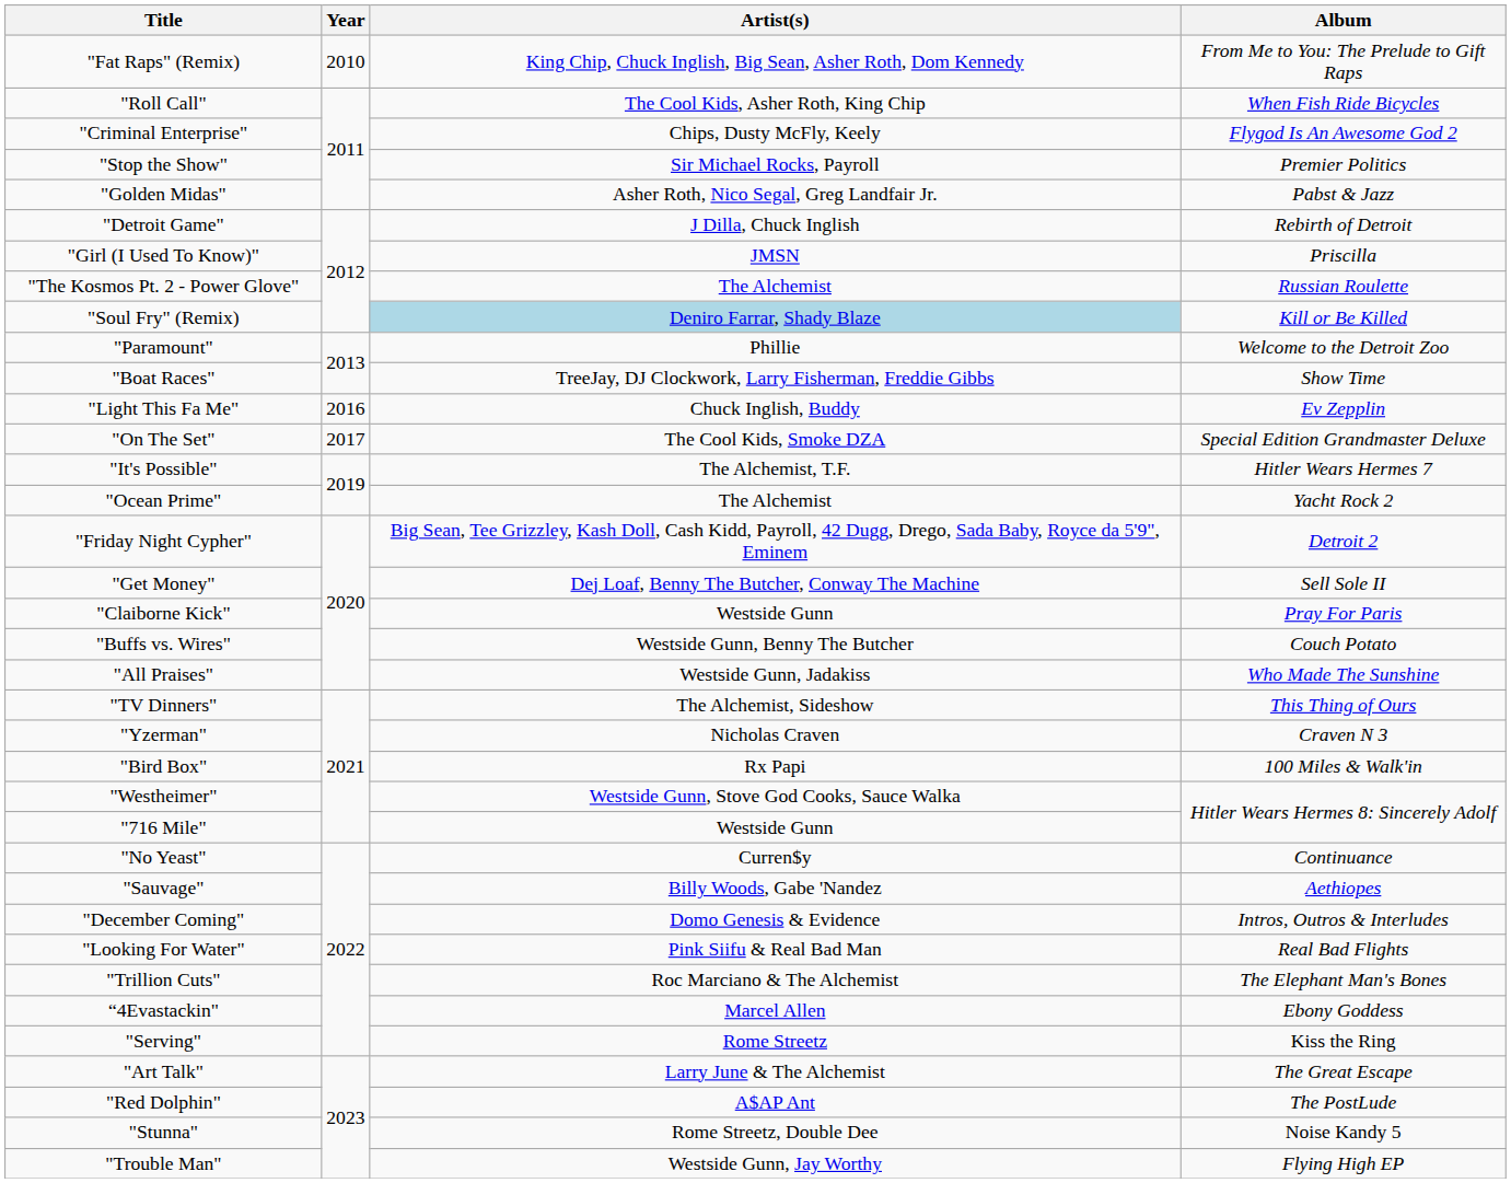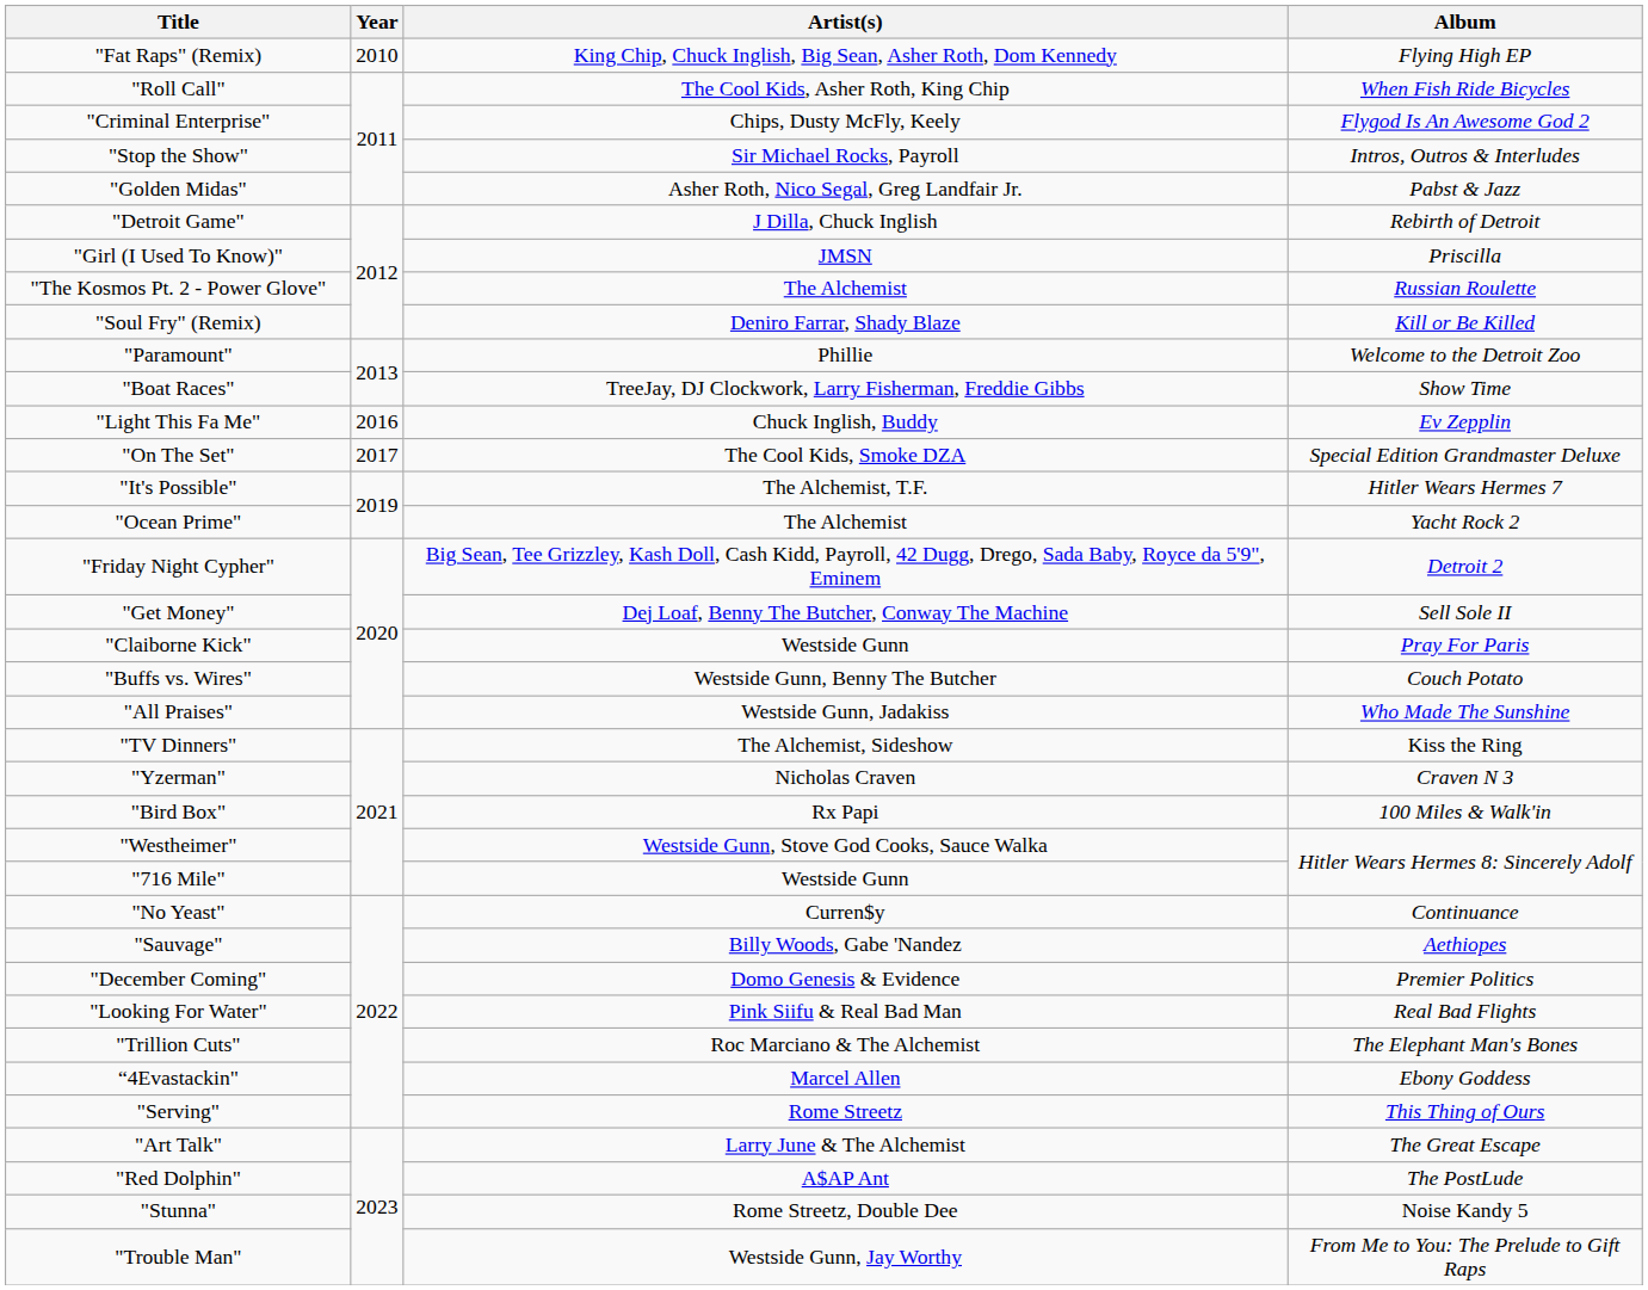 <table class="wikitable plainrowheaders" style="text-align:center;">
 <tr>
 <th scope="col" style="width:16em;">Title</th>
 <th scope="col">Year</th>
 <th scope="col">Artist(s)</th>
 <th scope="col">Album</th>
 </tr>
 <tr>
 <td scope="row">"Fat Raps" (Remix)</td>
 <td>2010</td>
 <td><a href='#'>King Chip</a>, <a href='#'>Chuck Inglish</a>, <a href='#'>Big Sean</a>, <a href='#'>Asher Roth</a>, <a href='#'>Dom Kennedy</a></td>
-<td><em>From Me to You: The Prelude to Gift Raps</em></td>
+<td><em>Flying High EP</em></td>
 </tr>
 <tr>
 <td scope="row">"Roll Call"</td>
 <td rowspan="4">2011</td>
 <td><a href='#'>The Cool Kids</a>, Asher Roth, King Chip</td>
 <td><em><a href='#'>When Fish Ride Bicycles</a></em></td>
 </tr>
 <tr>
 <td scope="row">"Criminal Enterprise"</td>
 <td>Chips, Dusty McFly, Keely</td>
 <td><em><a href='#'>Flygod Is An Awesome God 2</a></em></td>
 </tr>
 <tr>
 <td scope="row">"Stop the Show"</td>
 <td><a href='#'>Sir Michael Rocks</a>, Payroll</td>
-<td><em>Premier Politics</em></td>
+<td><em>Intros, Outros & Interludes</em></td>
 </tr>
 <tr>
 <td scope="row">"Golden Midas"</td>
 <td>Asher Roth, <a href='#'>Nico Segal</a>, Greg Landfair Jr.</td>
 <td><em>Pabst & Jazz</em></td>
 </tr>
 <tr>
 <td scope="row">"Detroit Game"</td>
 <td rowspan="4">2012</td>
 <td><a href='#'>J Dilla</a>, Chuck Inglish</td>
 <td><em>Rebirth of Detroit</em></td>
 </tr>
 <tr>
 <td>"Girl (I Used To Know)"</td>
 <td><a href='#'>JMSN</a></td>
 <td><em>Priscilla</em></td>
 </tr>
 <tr>
 <td scope="row">"The Kosmos Pt. 2 - Power Glove"</td>
 <td><a href='#'>The Alchemist</a></td>
 <td><em><a href='#'>Russian Roulette</a></em></td>
 </tr>
 <tr>
 <td scope="row">"Soul Fry" (Remix)</td>
-<td style="background: lightblue;"><a href='#'>Deniro Farrar</a>, <a href='#'>Shady Blaze</a></td>
+<td><a href='#'>Deniro Farrar</a>, <a href='#'>Shady Blaze</a></td>
 <td><em><a href='#'>Kill or Be Killed</a></em></td>
 </tr>
 <tr>
 <td scope="row">"Paramount"</td>
 <td rowspan="2">2013</td>
 <td>Phillie</td>
 <td><em>Welcome to the Detroit Zoo</em></td>
 </tr>
 <tr>
 <td scope="row">"Boat Races"</td>
 <td>TreeJay, DJ Clockwork, <a href='#'>Larry Fisherman</a>, <a href='#'>Freddie Gibbs</a></td>
 <td><em>Show Time</em></td>
 </tr>
 <tr>
 <td>"Light This Fa Me"</td>
 <td>2016</td>
 <td>Chuck Inglish, <a href='#'>Buddy</a></td>
 <td><em><a href='#'>Ev Zepplin</a></em></td>
 </tr>
 <tr>
 <td>"On The Set"</td>
 <td>2017</td>
 <td>The Cool Kids, <a href='#'>Smoke DZA</a></td>
 <td><em>Special Edition Grandmaster Deluxe</em></td>
 </tr>
 <tr>
 <td>"It's Possible"</td>
 <td rowspan="2">2019</td>
 <td>The Alchemist, T.F.</td>
 <td><em>Hitler Wears Hermes 7</em></td>
 </tr>
 <tr>
 <td>"Ocean Prime"</td>
 <td>The Alchemist</td>
 <td><em>Yacht Rock 2</em></td>
 </tr>
 <tr>
 <td scope="row">"Friday Night Cypher"</td>
 <td rowspan="5">2020</td>
 <td><a href='#'>Big Sean</a>, <a href='#'>Tee Grizzley</a>, <a href='#'>Kash Doll</a>, Cash Kidd, Payroll, <a href='#'>42 Dugg</a>, Drego, <a href='#'>Sada Baby</a>, <a href='#'>Royce da 5'9"</a>, <a href='#'>Eminem</a></td>
 <td><em><a href='#'>Detroit 2</a></em></td>
 </tr>
 <tr>
 <td>"Get Money"</td>
 <td><a href='#'>Dej Loaf</a>, <a href='#'>Benny The Butcher</a>, <a href='#'>Conway The Machine</a></td>
 <td><em>Sell Sole II</em></td>
 </tr>
 <tr>
 <td>"Claiborne Kick"</td>
 <td>Westside Gunn</td>
 <td><em><a href='#'>Pray For Paris</a></em></td>
 </tr>
 <tr>
 <td>"Buffs vs. Wires"</td>
 <td>Westside Gunn, Benny The Butcher</td>
 <td><em>Couch Potato</em></td>
 </tr>
 <tr>
 <td>"All Praises"</td>
 <td>Westside Gunn, Jadakiss</td>
 <td><em><a href='#'>Who Made The Sunshine</a></em></td>
 </tr>
 <tr>
 <td scope="row">"TV Dinners"</td>
 <td rowspan="5">2021</td>
 <td>The Alchemist, Sideshow</td>
-<td><em><a href='#'>This Thing of Ours</a></em></td>
+<td>Kiss the Ring</td>
 </tr>
 <tr>
 <td>"Yzerman"</td>
 <td>Nicholas Craven</td>
 <td><em>Craven N 3</em></td>
 </tr>
 <tr>
 <td>"Bird Box"</td>
 <td>Rx Papi</td>
 <td><em>100 Miles & Walk'in</em></td>
 </tr>
 <tr>
 <td scope="row">"Westheimer"</td>
 <td><a href='#'>Westside Gunn</a>, Stove God Cooks, Sauce Walka</td>
 <td rowspan="2"><em>Hitler Wears Hermes 8: Sincerely Adolf</em></td>
 </tr>
 <tr>
 <td scope="row">"716 Mile"</td>
 <td>Westside Gunn</td>
 </tr>
 <tr>
 <td scope="row">"No Yeast"</td>
 <td rowspan="7">2022</td>
 <td>Curren$y</td>
 <td><em>Continuance</em></td>
 </tr>
 <tr>
 <td scope="row">"Sauvage"</td>
 <td><a href='#'>Billy Woods</a>, Gabe 'Nandez</td>
 <td><em><a href='#'>Aethiopes</a></em></td>
 </tr>
 <tr>
 <td>"December Coming"</td>
 <td><a href='#'>Domo Genesis</a> & Evidence</td>
-<td><em>Intros, Outros & Interludes</em></td>
+<td><em>Premier Politics</em></td>
 </tr>
 <tr>
 <td>"Looking For Water"</td>
 <td><a href='#'>Pink Siifu</a> & Real Bad Man</td>
 <td><em>Real Bad Flights</em></td>
 </tr>
 <tr>
 <td>"Trillion Cuts"</td>
 <td>Roc Marciano & The Alchemist</td>
 <td><em>The Elephant Man's Bones</em></td>
 </tr>
 <tr>
 <td scope="row">“4Evastackin"</td>
 <td><a href='#'>Marcel Allen</a></td>
 <td><em>Ebony Goddess</em></td>
 </tr>
 <tr>
 <td>"Serving"</td>
 <td><a href='#'>Rome Streetz</a></td>
-<td>Kiss the Ring</td>
+<td><em><a href='#'>This Thing of Ours</a></em></td>
 </tr>
 <tr>
 <td>"Art Talk"</td>
 <td rowspan="4">2023</td>
 <td><a href='#'>Larry June</a> & The Alchemist</td>
 <td><em>The Great Escape</em></td>
 </tr>
 <tr>
 <td>"Red Dolphin"</td>
 <td><a href='#'>A$AP Ant</a></td>
 <td><em>The PostLude</em></td>
 </tr>
 <tr>
 <td>"Stunna"</td>
 <td>Rome Streetz, Double Dee</td>
 <td>Noise Kandy 5</td>
 </tr>
 <tr>
 <td>"Trouble Man"</td>
 <td>Westside Gunn, <a href='#'>Jay Worthy</a></td>
-<td><em>Flying High EP</em></td>
+<td><em>From Me to You: The Prelude to Gift Raps</em></td>
 </tr>
 </table>
